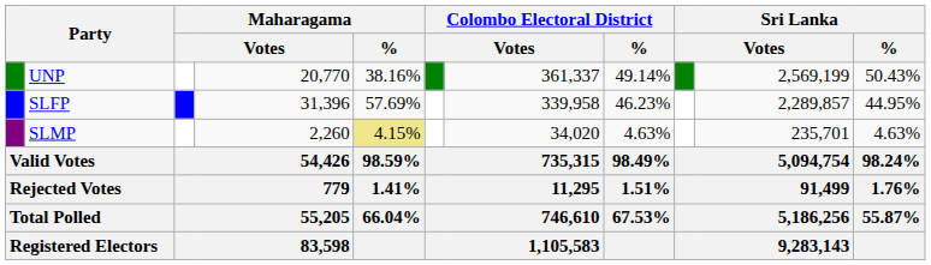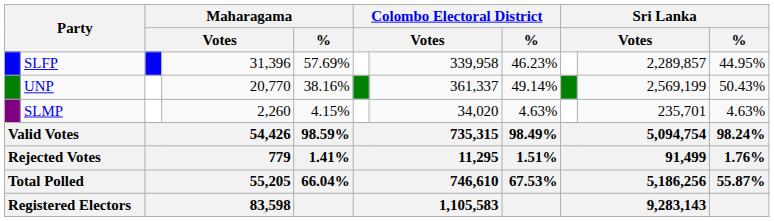 <table class="wikitable">
 <tr>
 <th colspan="2" width="144px"rowspan="2">Party</th>
 <th colspan="3" width="216px">Maharagama</th>
 <th colspan="3" width="216px"><a href='#'>Colombo Electoral District</a></th>
 <th colspan="3" width="216px">Sri Lanka</th>
 </tr>
 <tr>
 <th colspan="2" width="144px">Votes</th>
 <th>%</th>
 <th colspan="2" width="144px">Votes</th>
 <th>%</th>
 <th colspan="2" width="144px">Votes</th>
 <th>%</th>
 </tr>
 <tr>
+<td style="background-color:blue;" width="10px"></td>
+<td style="text-align:left;"><a href='#'>SLFP</a></td>
+<td style="background-color:blue;" width="10px"></td>
+<td style="text-align:right;">31,396</td>
+<td style="text-align:right;">57.69%</td>
+<td style="background-color:white;" width="10px"></td>
+<td style="text-align:right;">339,958</td>
+<td style="text-align:right;">46.23%</td>
+<td style="background-color:white;" width="10px"></td>
+<td style="text-align:right;">2,289,857</td>
+<td style="text-align:right;">44.95%</td>
+</tr>
+<tr>
 <td style="background-color:green;" width="10px"></td>
 <td style="text-align:left;"><a href='#'>UNP</a></td>
 <td style="background-color:white;" width="10px"></td>
 <td style="text-align:right;">20,770</td>
 <td style="text-align:right;">38.16%</td>
 <td style="background-color:green;" width="10px"></td>
 <td style="text-align:right;">361,337</td>
 <td style="text-align:right;">49.14%</td>
 <td style="background-color:green;" width="10px"></td>
 <td style="text-align:right;">2,569,199</td>
 <td style="text-align:right;">50.43%</td>
 </tr>
 <tr>
-<td style="background-color:blue;" width="10px"></td>
-<td style="text-align:left;"><a href='#'>SLFP</a></td>
-<td style="background-color:blue;" width="10px"></td>
-<td style="text-align:right;">31,396</td>
-<td style="text-align:right;">57.69%</td>
-<td style="background-color:white;" width="10px"></td>
-<td style="text-align:right;">339,958</td>
-<td style="text-align:right;">46.23%</td>
-<td style="background-color:white;" width="10px"></td>
-<td style="text-align:right;">2,289,857</td>
-<td style="text-align:right;">44.95%</td>
-</tr>
-<tr>
 <td style="background-color:purple;" width="10px"></td>
 <td style="text-align:left;"><a href='#'>SLMP</a></td>
 <td style="background-color:white;" width="10px"></td>
 <td style="text-align:right;">2,260</td>
-<td style="background: khaki; text-align:right;">4.15%</td>
+<td style="text-align:right;">4.15%</td>
 <td style="background-color:white;" width="10px"></td>
 <td style="text-align:right;">34,020</td>
 <td style="text-align:right;">4.63%</td>
 <td style="background-color:white;" width="10px"></td>
 <td style="text-align:right;">235,701</td>
 <td style="text-align:right;">4.63%</td>
 </tr>
 <tr>
 <th colspan="2" width="144px"style="text-align:left;">Valid Votes</th>
 <th style="text-align:right;"colspan="2" width="144px">54,426</th>
 <th style="text-align:right;">98.59%</th>
 <th style="text-align:right;"colspan="2" width="144px">735,315</th>
 <th style="text-align:right;">98.49%</th>
 <th style="text-align:right;"colspan="2" width="144px">5,094,754</th>
 <th style="text-align:right;">98.24%</th>
 </tr>
 <tr>
 <th colspan="2" width="144px"style="text-align:left;">Rejected Votes</th>
 <th style="text-align:right;"colspan="2" width="144px">779</th>
 <th style="text-align:right;">1.41%</th>
 <th style="text-align:right;"colspan="2" width="144px">11,295</th>
 <th style="text-align:right;">1.51%</th>
 <th style="text-align:right;"colspan="2" width="144px">91,499</th>
 <th style="text-align:right;">1.76%</th>
 </tr>
 <tr>
 <th colspan="2" width="144px"style="text-align:left;">Total Polled</th>
 <th style="text-align:right;"colspan="2" width="144px">55,205</th>
 <th style="text-align:right;">66.04%</th>
 <th style="text-align:right;"colspan="2" width="144px">746,610</th>
 <th style="text-align:right;">67.53%</th>
 <th style="text-align:right;"colspan="2" width="144px">5,186,256</th>
 <th style="text-align:right;">55.87%</th>
 </tr>
 <tr>
 <th colspan="2" width="144px"style="text-align:left;">Registered Electors</th>
 <th style="text-align:right;"colspan="2" width="144px">83,598</th>
 <th></th>
 <th style="text-align:right;"colspan="2" width="144px">1,105,583</th>
 <th></th>
 <th style="text-align:right;"colspan="2" width="144px">9,283,143</th>
 <th></th>
 </tr>
 </table>
